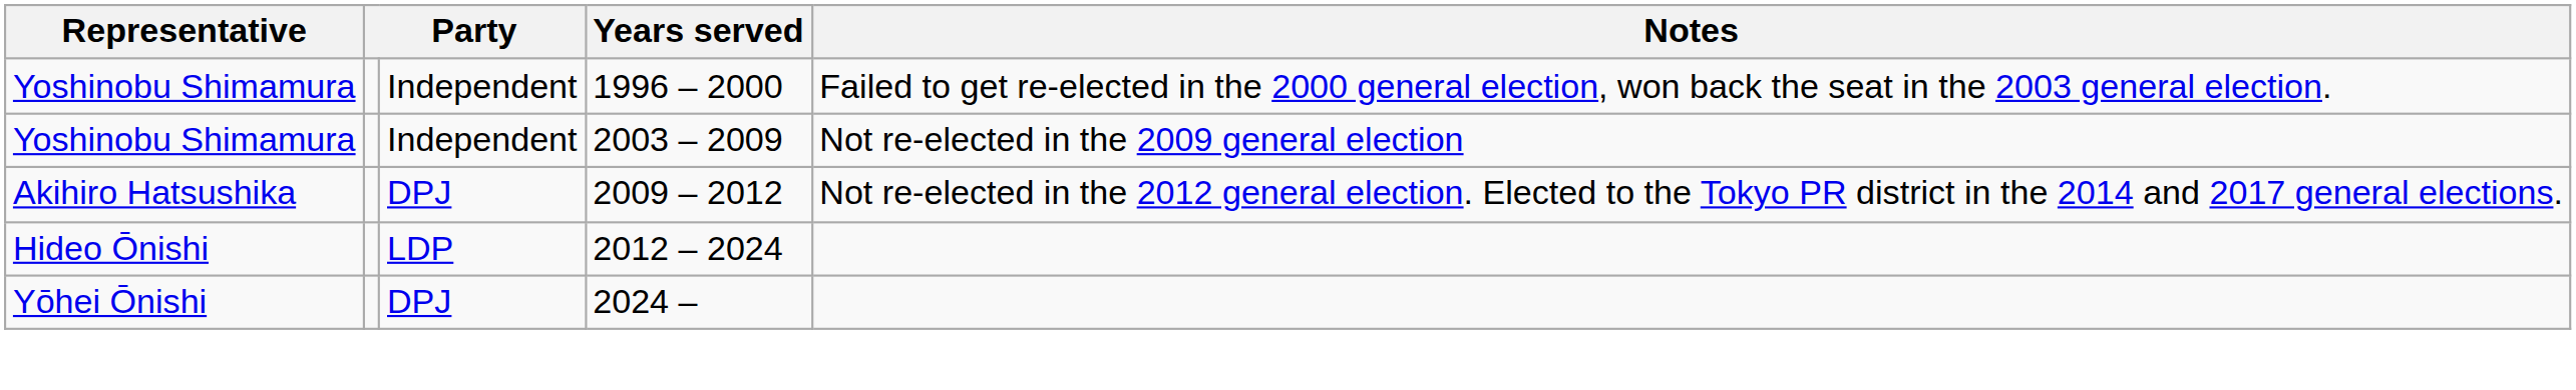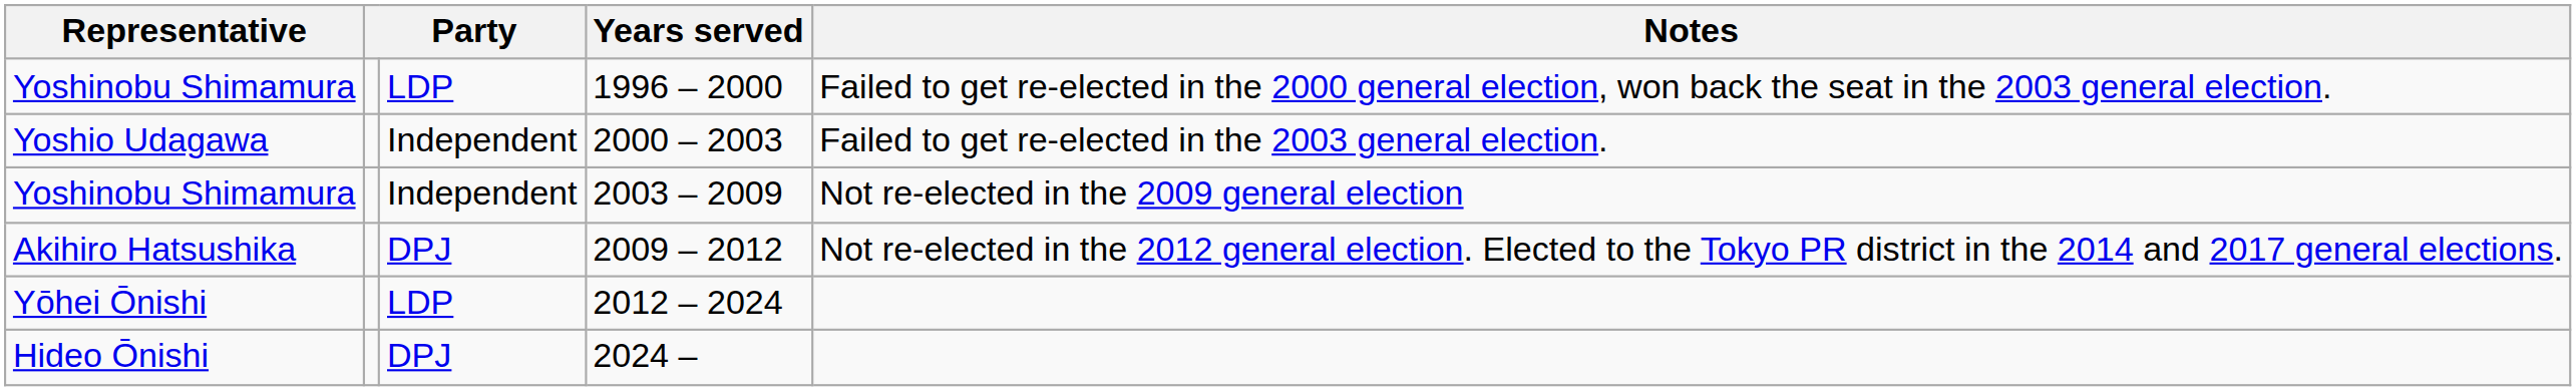 <table class=wikitable>
 <tr valign=bottom>
 <th>Representative</th>
 <th colspan="2">Party</th>
 <th>Years served</th>
 <th>Notes</th>
 </tr>
 <tr>
 <td><a href='#'>Yoshinobu Shimamura</a></td>
 <td bgcolor=></td>
-<td>Independent</td>
+<td><a href='#'>LDP</a></td>
 <td>1996 – 2000</td>
 <td>Failed to get re-elected in the <a href='#'>2000 general election</a>, won back the seat in the <a href='#'>2003 general election</a>.</td>
+</tr>
+<tr>
+<td><a href='#'>Yoshio Udagawa</a></td>
+<td bgcolor=></td>
+<td>Independent</td>
+<td>2000 – 2003</td>
+<td>Failed to get re-elected in the <a href='#'>2003 general election</a>.</td>
 </tr>
 <tr>
 <td><a href='#'>Yoshinobu Shimamura</a></td>
 <td bgcolor=></td>
 <td>Independent</td>
 <td>2003 – 2009</td>
 <td>Not re-elected in the <a href='#'>2009 general election</a></td>
 </tr>
 <tr>
 <td><a href='#'>Akihiro Hatsushika</a></td>
 <td bgcolor=></td>
 <td><a href='#'>DPJ</a></td>
 <td>2009 – 2012</td>
 <td>Not re-elected in the <a href='#'>2012 general election</a>. Elected to the <a href='#'>Tokyo PR</a> district in the <a href='#'>2014</a> and <a href='#'>2017 general elections</a>.</td>
 </tr>
 <tr>
-<td><a href='#'>Hideo Ōnishi</a></td>
+<td><a href='#'>Yōhei Ōnishi</a></td>
 <td bgcolor=></td>
 <td><a href='#'>LDP</a></td>
 <td>2012 – 2024</td>
 <td></td>
 </tr>
 <tr>
-<td><a href='#'>Yōhei Ōnishi</a></td>
+<td><a href='#'>Hideo Ōnishi</a></td>
 <td bgcolor=></td>
 <td><a href='#'>DPJ</a></td>
 <td>2024 –</td>
 <td></td>
 </tr>
 </table>
